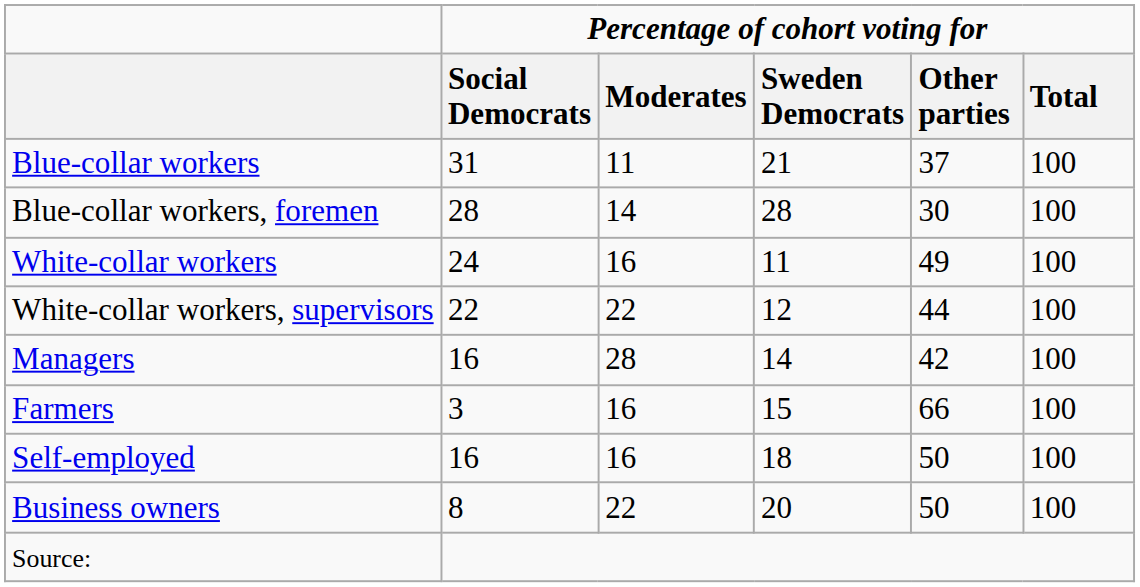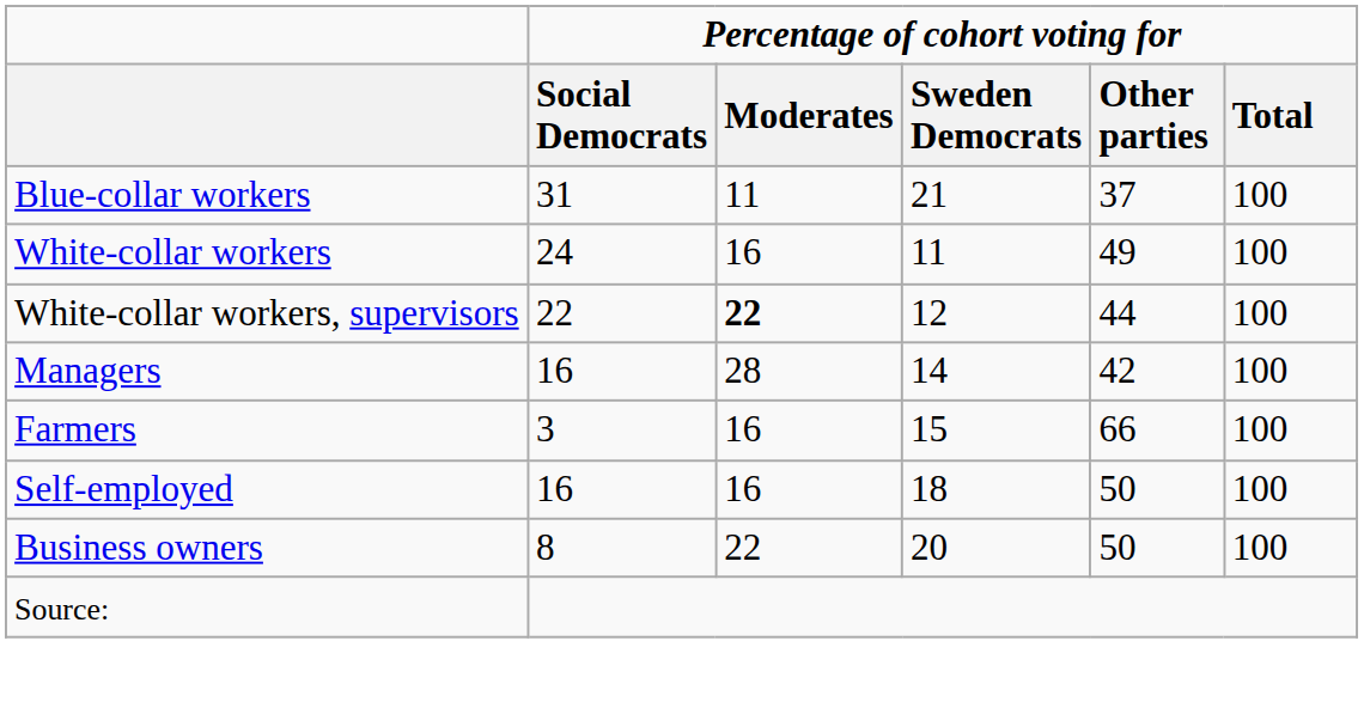 <table style="float:left;"  class="wikitable">
 <tr>
 <td></td>
 <td colspan=5 style="text-align:center;"><strong><em>Percentage of cohort voting for</em></strong></td>
 </tr>
 <tr>
 <th></th>
 <th style="text-align:left; width:50px;">Social Democrats</th>
 <th style="text-align:left; width:50px;">Moderates</th>
 <th style="text-align:left; width:50px;">Sweden Democrats</th>
 <th style="text-align:left; width:50px;">Other parties</th>
 <th style="text-align:left; width:50px;">Total</th>
 </tr>
 <tr>
 <td><a href='#'>Blue-collar workers</a></td>
 <td>31</td>
 <td>11</td>
 <td>21</td>
 <td>37</td>
 <td>100</td>
 </tr>
 <tr>
-<td>Blue-collar workers, <a href='#'>foremen</a></td>
-<td>28</td>
-<td>14</td>
-<td>28</td>
-<td>30</td>
-<td>100</td>
-</tr>
-<tr>
 <td><a href='#'>White-collar workers</a></td>
 <td>24</td>
 <td>16</td>
 <td>11</td>
 <td>49</td>
 <td>100</td>
 </tr>
 <tr>
 <td>White-collar workers, <a href='#'>supervisors</a></td>
 <td>22</td>
-<td>22</td>
+<td><strong>22</strong></td>
 <td>12</td>
 <td>44</td>
 <td>100</td>
 </tr>
 <tr>
 <td><a href='#'>Managers</a></td>
 <td>16</td>
 <td>28</td>
 <td>14</td>
 <td>42</td>
 <td>100</td>
 </tr>
 <tr>
 <td><a href='#'>Farmers</a></td>
 <td>3</td>
 <td>16</td>
 <td>15</td>
 <td>66</td>
 <td>100</td>
 </tr>
 <tr>
 <td><a href='#'>Self-employed</a></td>
 <td>16</td>
 <td>16</td>
 <td>18</td>
 <td>50</td>
 <td>100</td>
 </tr>
 <tr>
 <td><a href='#'>Business owners</a></td>
 <td>8</td>
 <td>22</td>
 <td>20</td>
 <td>50</td>
 <td>100</td>
 </tr>
 <tr>
 <td><small>Source:</small></td>
 <td colspan=5></td>
 </tr>
 </table>
